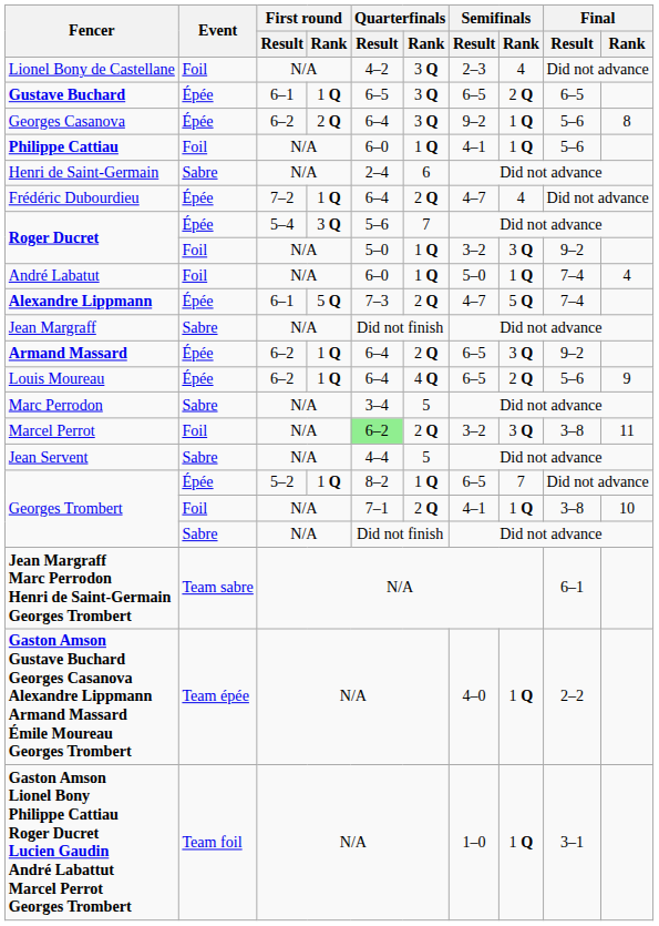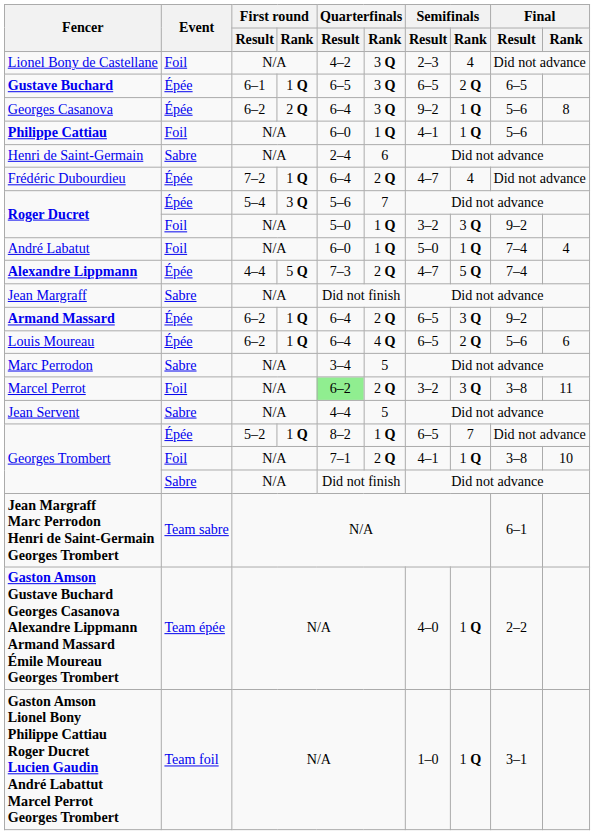 <table class=wikitable style="font-size:90%">
 <tr>
 <th rowspan=2>Fencer</th>
 <th rowspan=2>Event</th>
 <th colspan=2>First round</th>
 <th colspan=2>Quarterfinals</th>
 <th colspan=2>Semifinals</th>
 <th colspan=2>Final</th>
 </tr>
 <tr>
 <th>Result</th>
 <th>Rank</th>
 <th>Result</th>
 <th>Rank</th>
 <th>Result</th>
 <th>Rank</th>
 <th>Result</th>
 <th>Rank</th>
 </tr>
 <tr>
 <td><a href='#'>Lionel Bony de Castellane</a></td>
 <td><a href='#'>Foil</a></td>
 <td align=center colspan=2>N/A</td>
 <td align=center>4–2</td>
 <td align=center>3 <strong>Q</strong></td>
 <td align=center>2–3</td>
 <td align=center>4</td>
 <td align=center colspan=2>Did not advance</td>
 </tr>
 <tr>
 <td><strong><a href='#'>Gustave Buchard</a></strong></td>
 <td><a href='#'>Épée</a></td>
 <td align=center>6–1</td>
 <td align=center>1 <strong>Q</strong></td>
 <td align=center>6–5</td>
 <td align=center>3 <strong>Q</strong></td>
 <td align=center>6–5</td>
 <td align=center>2 <strong>Q</strong></td>
 <td align=center>6–5</td>
 <td align=center></td>
 </tr>
 <tr>
 <td><a href='#'>Georges Casanova</a></td>
 <td><a href='#'>Épée</a></td>
 <td align=center>6–2</td>
 <td align=center>2 <strong>Q</strong></td>
 <td align=center>6–4</td>
 <td align=center>3 <strong>Q</strong></td>
 <td align=center>9–2</td>
 <td align=center>1 <strong>Q</strong></td>
 <td align=center>5–6</td>
 <td align=center>8</td>
 </tr>
 <tr>
 <td><strong><a href='#'>Philippe Cattiau</a></strong></td>
 <td><a href='#'>Foil</a></td>
 <td align=center colspan=2>N/A</td>
 <td align=center>6–0</td>
 <td align=center>1 <strong>Q</strong></td>
 <td align=center>4–1</td>
 <td align=center>1 <strong>Q</strong></td>
 <td align=center>5–6</td>
 <td align=center></td>
 </tr>
 <tr>
 <td><a href='#'>Henri de Saint-Germain</a></td>
 <td><a href='#'>Sabre</a></td>
 <td align=center colspan=2>N/A</td>
 <td align=center>2–4</td>
 <td align=center>6</td>
 <td align=center colspan=4>Did not advance</td>
 </tr>
 <tr>
 <td><a href='#'>Frédéric Dubourdieu</a></td>
 <td><a href='#'>Épée</a></td>
 <td align=center>7–2</td>
 <td align=center>1 <strong>Q</strong></td>
 <td align=center>6–4</td>
 <td align=center>2 <strong>Q</strong></td>
 <td align=center>4–7</td>
 <td align=center>4</td>
 <td align=center colspan=2>Did not advance</td>
 </tr>
 <tr>
 <td rowspan=2><strong><a href='#'>Roger Ducret</a></strong></td>
 <td><a href='#'>Épée</a></td>
 <td align=center>5–4</td>
 <td align=center>3 <strong>Q</strong></td>
 <td align=center>5–6</td>
 <td align=center>7</td>
 <td align=center colspan=4>Did not advance</td>
 </tr>
 <tr>
 <td><a href='#'>Foil</a></td>
 <td align=center colspan=2>N/A</td>
 <td align=center>5–0</td>
 <td align=center>1 <strong>Q</strong></td>
 <td align=center>3–2</td>
 <td align=center>3 <strong>Q</strong></td>
 <td align=center>9–2</td>
 <td align=center></td>
 </tr>
 <tr>
 <td><a href='#'>André Labatut</a></td>
 <td><a href='#'>Foil</a></td>
 <td align=center colspan=2>N/A</td>
 <td align=center>6–0</td>
 <td align=center>1 <strong>Q</strong></td>
 <td align=center>5–0</td>
 <td align=center>1 <strong>Q</strong></td>
 <td align=center>7–4</td>
 <td align=center>4</td>
 </tr>
 <tr>
 <td><strong><a href='#'>Alexandre Lippmann</a></strong></td>
 <td><a href='#'>Épée</a></td>
-<td align=center>6–1</td>
+<td align=center>4–4</td>
 <td align=center>5 <strong>Q</strong></td>
 <td align=center>7–3</td>
 <td align=center>2 <strong>Q</strong></td>
 <td align=center>4–7</td>
 <td align=center>5 <strong>Q</strong></td>
 <td align=center>7–4</td>
 <td align=center></td>
 </tr>
 <tr>
 <td><a href='#'>Jean Margraff</a></td>
 <td><a href='#'>Sabre</a></td>
 <td align=center colspan=2>N/A</td>
 <td align=center colspan=2>Did not finish</td>
 <td align=center colspan=4>Did not advance</td>
 </tr>
 <tr>
 <td><strong><a href='#'>Armand Massard</a></strong></td>
 <td><a href='#'>Épée</a></td>
 <td align=center>6–2</td>
 <td align=center>1 <strong>Q</strong></td>
 <td align=center>6–4</td>
 <td align=center>2 <strong>Q</strong></td>
 <td align=center>6–5</td>
 <td align=center>3 <strong>Q</strong></td>
 <td align=center>9–2</td>
 <td align=center></td>
 </tr>
 <tr>
 <td><a href='#'>Louis Moureau</a></td>
 <td><a href='#'>Épée</a></td>
 <td align=center>6–2</td>
 <td align=center>1 <strong>Q</strong></td>
 <td align=center>6–4</td>
 <td align=center>4 <strong>Q</strong></td>
 <td align=center>6–5</td>
 <td align=center>2 <strong>Q</strong></td>
 <td align=center>5–6</td>
-<td align=center>9</td>
+<td align=center>6</td>
 </tr>
 <tr>
 <td><a href='#'>Marc Perrodon</a></td>
 <td><a href='#'>Sabre</a></td>
 <td align=center colspan=2>N/A</td>
 <td align=center>3–4</td>
 <td align=center>5</td>
 <td align=center colspan=4>Did not advance</td>
 </tr>
 <tr>
 <td><a href='#'>Marcel Perrot</a></td>
 <td><a href='#'>Foil</a></td>
 <td align=center colspan=2>N/A</td>
 <td align=center style="background: lightgreen;">6–2</td>
 <td align=center>2 <strong>Q</strong></td>
 <td align=center>3–2</td>
 <td align=center>3 <strong>Q</strong></td>
 <td align=center>3–8</td>
 <td align=center>11</td>
 </tr>
 <tr>
 <td><a href='#'>Jean Servent</a></td>
 <td><a href='#'>Sabre</a></td>
 <td align=center colspan=2>N/A</td>
 <td align=center>4–4</td>
 <td align=center>5</td>
 <td align=center colspan=4>Did not advance</td>
 </tr>
 <tr>
 <td rowspan=3><a href='#'>Georges Trombert</a></td>
 <td><a href='#'>Épée</a></td>
 <td align=center>5–2</td>
 <td align=center>1 <strong>Q</strong></td>
 <td align=center>8–2</td>
 <td align=center>1 <strong>Q</strong></td>
 <td align=center>6–5</td>
 <td align=center>7</td>
 <td align=center colspan=2>Did not advance</td>
 </tr>
 <tr>
 <td><a href='#'>Foil</a></td>
 <td align=center colspan=2>N/A</td>
 <td align=center>7–1</td>
 <td align=center>2 <strong>Q</strong></td>
 <td align=center>4–1</td>
 <td align=center>1 <strong>Q</strong></td>
 <td align=center>3–8</td>
 <td align=center>10</td>
 </tr>
 <tr>
 <td><a href='#'>Sabre</a></td>
 <td align=center colspan=2>N/A</td>
 <td align=center colspan=2>Did not finish</td>
 <td align=center colspan=4>Did not advance</td>
 </tr>
 <tr>
 <td><strong>Jean Margraff <br> Marc Perrodon <br> Henri de Saint-Germain <br> Georges Trombert</strong></td>
 <td><a href='#'>Team sabre</a></td>
 <td align=center colspan=6>N/A</td>
 <td align=center>6–1</td>
 <td align=center></td>
 </tr>
 <tr>
 <td><strong><a href='#'>Gaston Amson</a> <br> Gustave Buchard <br> Georges Casanova <br> Alexandre Lippmann <br> Armand Massard <br> Émile Moureau <br> Georges Trombert</strong></td>
 <td><a href='#'>Team épée</a></td>
 <td align=center colspan=4>N/A</td>
 <td align=center>4–0</td>
 <td align=center>1 <strong>Q</strong></td>
 <td align=center>2–2</td>
 <td align=center></td>
 </tr>
 <tr>
 <td><strong>Gaston Amson <br> Lionel Bony <br> Philippe Cattiau <br> Roger Ducret <br> <a href='#'>Lucien Gaudin</a> <br> André Labattut <br> Marcel Perrot <br> Georges Trombert</strong></td>
 <td><a href='#'>Team foil</a></td>
 <td align=center colspan=4>N/A</td>
 <td align=center>1–0</td>
 <td align=center>1 <strong>Q</strong></td>
 <td align=center>3–1</td>
 <td align=center></td>
 </tr>
 </table>
